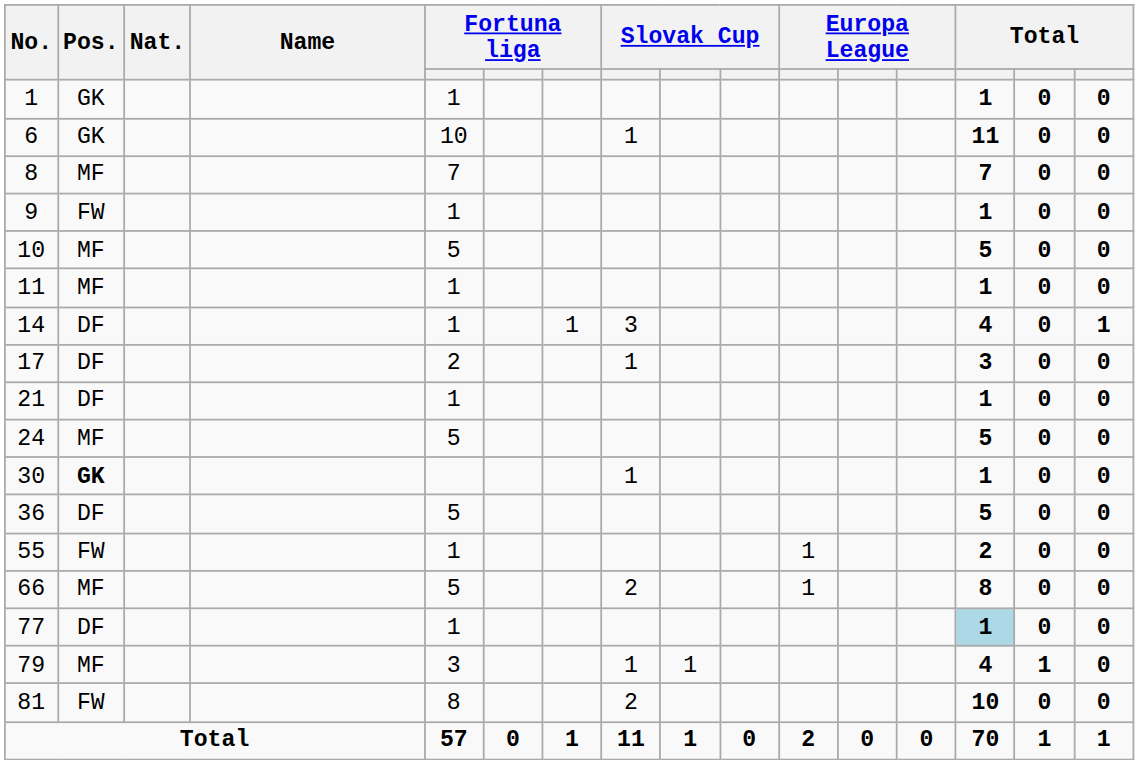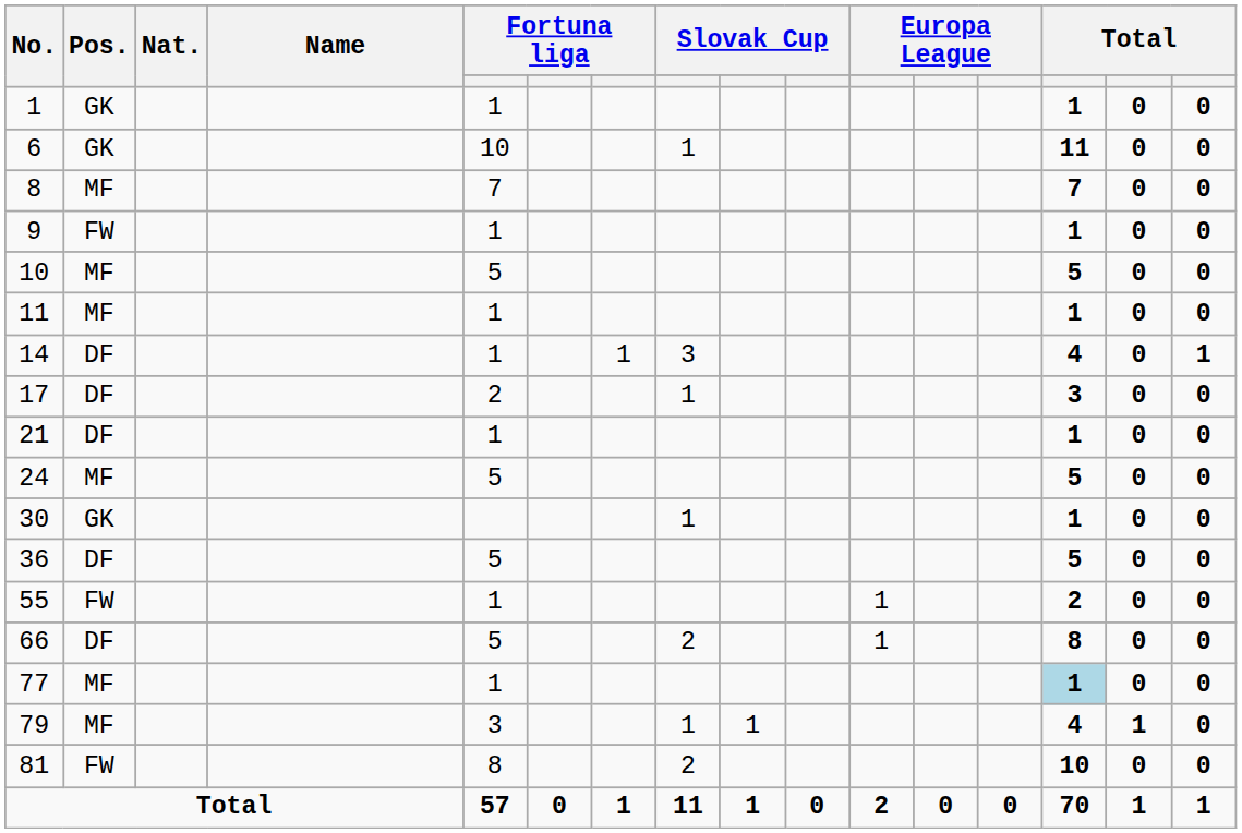 <table class="wikitable sortable" style="text-align: center;">
 <tr>
 <th rowspan="2" style="width:20px;">No.</th>
 <th rowspan="2" style="width:20px;">Pos.</th>
 <th rowspan="2" style="width:20px;">Nat.</th>
 <th rowspan="2" style="width:125px;">Name</th>
 <th colspan="3" style="width:75px;"><a href='#'>Fortuna liga</a></th>
 <th colspan="3" style="width:75px;"><a href='#'>Slovak Cup</a></th>
 <th colspan="3" style="width:75px;"><a href='#'>Europa League</a></th>
 <th colspan="3" style="width:75px;">Total</th>
 </tr>
 <tr>
 <th width=27></th>
 <th width=27></th>
 <th width=27></th>
 <th width=27></th>
 <th width=27></th>
 <th width=27></th>
 <th width=27></th>
 <th width=27></th>
 <th width=27></th>
 <th width=27></th>
 <th width=27></th>
 <th width=27></th>
 </tr>
 <tr>
 <td>1</td>
 <td>GK</td>
 <td></td>
 <td align="left"></td>
 <td>1</td>
 <td></td>
 <td></td>
 <td></td>
 <td></td>
 <td></td>
 <td></td>
 <td></td>
 <td></td>
 <td><strong>1</strong></td>
 <td><strong>0</strong></td>
 <td><strong>0</strong></td>
 </tr>
 <tr>
 <td>6</td>
 <td>GK</td>
 <td></td>
 <td align="left"></td>
 <td>10</td>
 <td></td>
 <td></td>
 <td>1</td>
 <td></td>
 <td></td>
 <td></td>
 <td></td>
 <td></td>
 <td><strong>11</strong></td>
 <td><strong>0</strong></td>
 <td><strong>0</strong></td>
 </tr>
 <tr>
 <td>8</td>
 <td>MF</td>
 <td></td>
 <td align="left"></td>
 <td>7</td>
 <td></td>
 <td></td>
 <td></td>
 <td></td>
 <td></td>
 <td></td>
 <td></td>
 <td></td>
 <td><strong>7</strong></td>
 <td><strong>0</strong></td>
 <td><strong>0</strong></td>
 </tr>
 <tr>
 <td>9</td>
 <td>FW</td>
 <td></td>
 <td align="left"></td>
 <td>1</td>
 <td></td>
 <td></td>
 <td></td>
 <td></td>
 <td></td>
 <td></td>
 <td></td>
 <td></td>
 <td><strong>1</strong></td>
 <td><strong>0</strong></td>
 <td><strong>0</strong></td>
 </tr>
 <tr>
 <td>10</td>
 <td>MF</td>
 <td></td>
 <td align="left"></td>
 <td>5</td>
 <td></td>
 <td></td>
 <td></td>
 <td></td>
 <td></td>
 <td></td>
 <td></td>
 <td></td>
 <td><strong>5</strong></td>
 <td><strong>0</strong></td>
 <td><strong>0</strong></td>
 </tr>
 <tr>
 <td>11</td>
 <td>MF</td>
 <td></td>
 <td align="left"></td>
 <td>1</td>
 <td></td>
 <td></td>
 <td></td>
 <td></td>
 <td></td>
 <td></td>
 <td></td>
 <td></td>
 <td><strong>1</strong></td>
 <td><strong>0</strong></td>
 <td><strong>0</strong></td>
 </tr>
 <tr>
 <td>14</td>
 <td>DF</td>
 <td></td>
 <td align="left"></td>
 <td>1</td>
 <td></td>
 <td>1</td>
 <td>3</td>
 <td></td>
 <td></td>
 <td></td>
 <td></td>
 <td></td>
 <td><strong>4</strong></td>
 <td><strong>0</strong></td>
 <td><strong>1</strong></td>
 </tr>
 <tr>
 <td>17</td>
 <td>DF</td>
 <td></td>
 <td align="left"></td>
 <td>2</td>
 <td></td>
 <td></td>
 <td>1</td>
 <td></td>
 <td></td>
 <td></td>
 <td></td>
 <td></td>
 <td><strong>3</strong></td>
 <td><strong>0</strong></td>
 <td><strong>0</strong></td>
 </tr>
 <tr>
 <td>21</td>
 <td>DF</td>
 <td></td>
 <td align="left"></td>
 <td>1</td>
 <td></td>
 <td></td>
 <td></td>
 <td></td>
 <td></td>
 <td></td>
 <td></td>
 <td></td>
 <td><strong>1</strong></td>
 <td><strong>0</strong></td>
 <td><strong>0</strong></td>
 </tr>
 <tr>
 <td>24</td>
 <td>MF</td>
 <td></td>
 <td align="left"></td>
 <td>5</td>
 <td></td>
 <td></td>
 <td></td>
 <td></td>
 <td></td>
 <td></td>
 <td></td>
 <td></td>
 <td><strong>5</strong></td>
 <td><strong>0</strong></td>
 <td><strong>0</strong></td>
 </tr>
 <tr>
 <td>30</td>
-<td><strong>GK</strong></td>
+<td>GK</td>
 <td></td>
 <td align="left"></td>
 <td></td>
 <td></td>
 <td></td>
 <td>1</td>
 <td></td>
 <td></td>
 <td></td>
 <td></td>
 <td></td>
 <td><strong>1</strong></td>
 <td><strong>0</strong></td>
 <td><strong>0</strong></td>
 </tr>
 <tr>
 <td>36</td>
 <td>DF</td>
 <td></td>
 <td align="left"></td>
 <td>5</td>
 <td></td>
 <td></td>
 <td></td>
 <td></td>
 <td></td>
 <td></td>
 <td></td>
 <td></td>
 <td><strong>5</strong></td>
 <td><strong>0</strong></td>
 <td><strong>0</strong></td>
 </tr>
 <tr>
 <td>55</td>
 <td>FW</td>
 <td></td>
 <td align="left"></td>
 <td>1</td>
 <td></td>
 <td></td>
 <td></td>
 <td></td>
 <td></td>
 <td>1</td>
 <td></td>
 <td></td>
 <td><strong>2</strong></td>
 <td><strong>0</strong></td>
 <td><strong>0</strong></td>
 </tr>
 <tr>
 <td>66</td>
-<td>MF</td>
+<td>DF</td>
 <td></td>
 <td align="left"></td>
 <td>5</td>
 <td></td>
 <td></td>
 <td>2</td>
 <td></td>
 <td></td>
 <td>1</td>
 <td></td>
 <td></td>
 <td><strong>8</strong></td>
 <td><strong>0</strong></td>
 <td><strong>0</strong></td>
 </tr>
 <tr>
 <td>77</td>
-<td>DF</td>
+<td>MF</td>
 <td></td>
 <td align="left"></td>
 <td>1</td>
 <td></td>
 <td></td>
 <td></td>
 <td></td>
 <td></td>
 <td></td>
 <td></td>
 <td></td>
 <td style="background: lightblue;"><strong>1</strong></td>
 <td><strong>0</strong></td>
 <td><strong>0</strong></td>
 </tr>
 <tr>
 <td>79</td>
 <td>MF</td>
 <td></td>
 <td align="left"></td>
 <td>3</td>
 <td></td>
 <td></td>
 <td>1</td>
 <td>1</td>
 <td></td>
 <td></td>
 <td></td>
 <td></td>
 <td><strong>4</strong></td>
 <td><strong>1</strong></td>
 <td><strong>0</strong></td>
 </tr>
 <tr>
 <td>81</td>
 <td>FW</td>
 <td></td>
 <td align="left"></td>
 <td>8</td>
 <td></td>
 <td></td>
 <td>2</td>
 <td></td>
 <td></td>
 <td></td>
 <td></td>
 <td></td>
 <td><strong>10</strong></td>
 <td><strong>0</strong></td>
 <td><strong>0</strong></td>
 </tr>
 <tr>
 <td colspan="4"><strong>Total</strong></td>
 <td><strong>57</strong></td>
 <td><strong>0</strong></td>
 <td><strong>1</strong></td>
 <td><strong>11</strong></td>
 <td><strong>1</strong></td>
 <td><strong>0</strong></td>
 <td><strong>2</strong></td>
 <td><strong>0</strong></td>
 <td><strong>0</strong></td>
 <td><strong>70</strong></td>
 <td><strong>1</strong></td>
 <td><strong>1</strong></td>
 </tr>
 </table>
